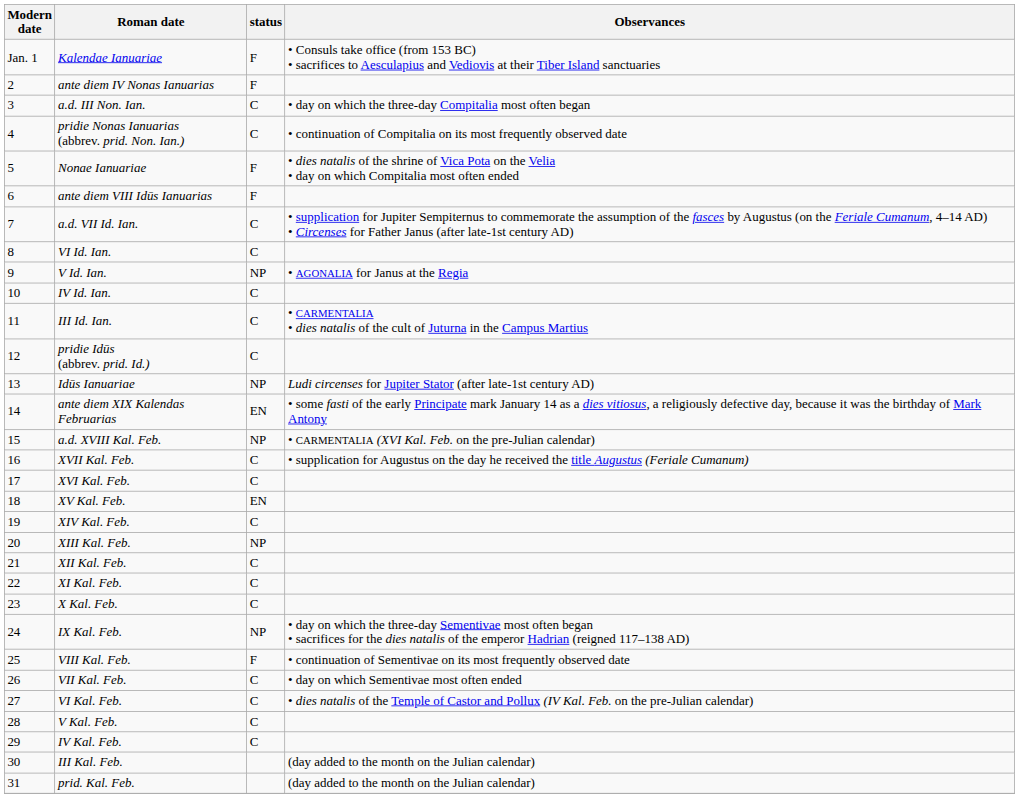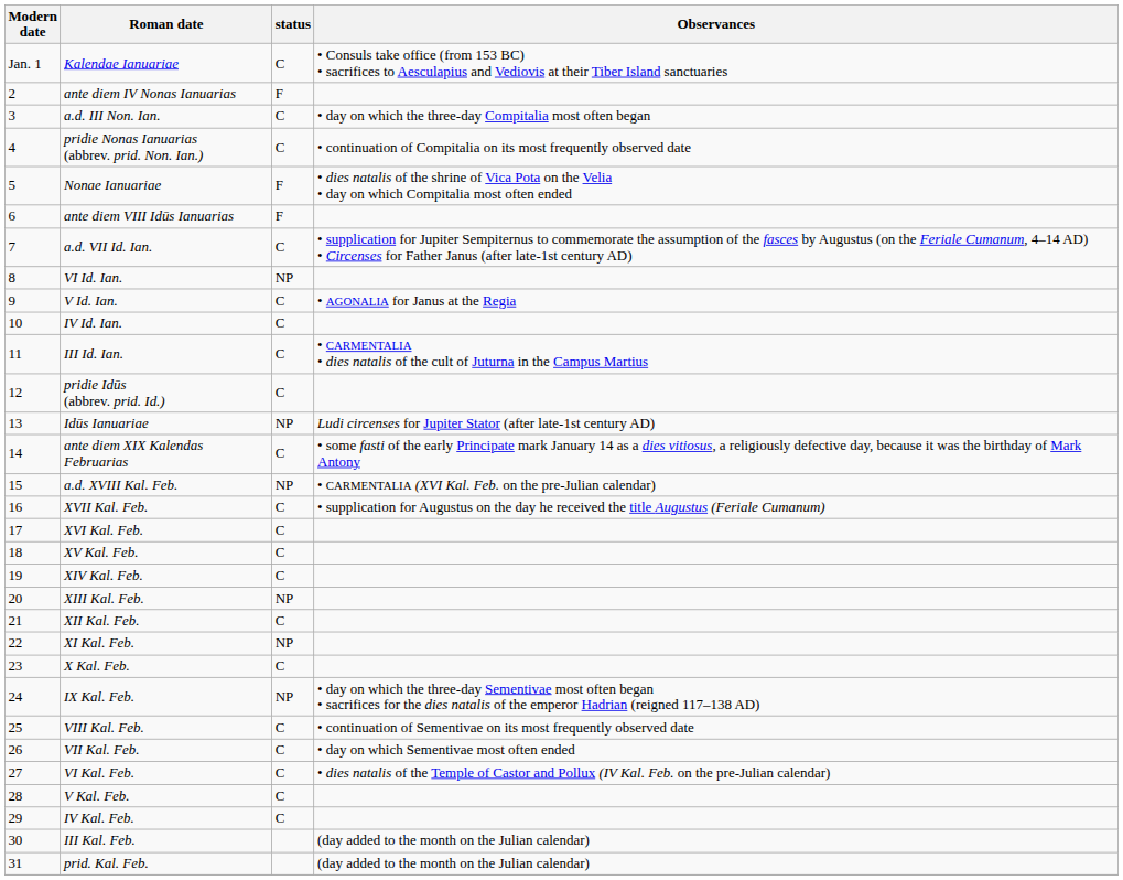 <table class="wikitable">
 <tr>
 <th>Modern<br>date</th>
 <th>Roman date</th>
 <th>status</th>
 <th>Observances</th>
 </tr>
 <tr>
 <td>Jan. 1</td>
 <td><em><a href='#'>Kalendae Ianuariae</a></em></td>
-<td>F</td>
+<td>C</td>
 <td>• Consuls take office (from 153 BC)<br>• sacrifices to <a href='#'>Aesculapius</a> and <a href='#'>Vediovis</a> at their <a href='#'>Tiber Island</a> sanctuaries</td>
 </tr>
 <tr>
 <td>2</td>
 <td><em>ante diem IV Nonas Ianuarias</em></td>
 <td>F</td>
 <td></td>
 </tr>
 <tr>
 <td>3</td>
 <td><em>a.d. III Non. Ian.</em></td>
 <td>C</td>
 <td>• day on which the three-day <a href='#'>Compitalia</a> most often began</td>
 </tr>
 <tr>
 <td>4</td>
 <td><em>pridie Nonas Ianuarias</em><br>(abbrev. <em>prid. Non. Ian.)</em></td>
 <td>C</td>
 <td>• continuation of Compitalia on its most frequently observed date</td>
 </tr>
 <tr>
 <td>5</td>
 <td><em>Nonae Ianuariae</em></td>
 <td>F</td>
 <td>• <em>dies natalis</em> of the shrine of <a href='#'>Vica Pota</a> on the <a href='#'>Velia</a><br>• day on which Compitalia most often ended</td>
 </tr>
 <tr>
 <td>6</td>
 <td><em>ante diem VIII Idūs Ianuarias</em></td>
 <td>F</td>
 <td></td>
 </tr>
 <tr>
 <td>7</td>
 <td><em>a.d. VII Id. Ian.</em></td>
 <td>C</td>
 <td>• <a href='#'>supplication</a> for Jupiter Sempiternus to commemorate the assumption of the <em><a href='#'>fasces</a></em> by Augustus (on the <em><a href='#'>Feriale Cumanum</a></em>, 4–14 AD)<br>• <em><a href='#'>Circenses</a></em> for Father Janus (after late-1st century AD)</td>
 </tr>
 <tr>
 <td>8</td>
 <td><em>VI Id. Ian.</em></td>
-<td>C</td>
+<td>NP</td>
 <td></td>
 </tr>
 <tr>
 <td>9</td>
 <td><em>V Id. Ian.</em></td>
-<td>NP</td>
+<td>C</td>
 <td>• <small><a href='#'>AGONALIA</a></small> for Janus at the <a href='#'>Regia</a></td>
 </tr>
 <tr>
 <td>10</td>
 <td><em>IV Id. Ian.</em></td>
 <td>C</td>
 <td></td>
 </tr>
 <tr>
 <td>11</td>
 <td><em>III Id. Ian.</em></td>
 <td>C</td>
 <td>• <small><a href='#'>CARMENTALIA</a></small><br>• <em>dies natalis</em> of the cult of <a href='#'>Juturna</a> in the <a href='#'>Campus Martius</a></td>
 </tr>
 <tr>
 <td>12</td>
 <td><em>pridie Idūs</em><br>(abbrev. <em>prid. Id.)</em></td>
 <td>C</td>
 <td></td>
 </tr>
 <tr>
 <td>13</td>
 <td><em>Idūs Ianuariae</em></td>
 <td>NP</td>
 <td><em>Ludi circenses</em> for <a href='#'>Jupiter Stator</a> (after late-1st century AD)</td>
 </tr>
 <tr>
 <td>14</td>
 <td><em>ante diem XIX Kalendas Februarias</em></td>
-<td>EN</td>
+<td>C</td>
 <td>• some <em>fasti</em> of the early <a href='#'>Principate</a> mark January 14 as a <em><a href='#'>dies vitiosus</a></em>, a religiously defective day, because it was the birthday of <a href='#'>Mark Antony</a></td>
 </tr>
 <tr>
 <td>15</td>
 <td><em>a.d. XVIII Kal. Feb.</em></td>
 <td>NP</td>
 <td>• <small>CARMENTALIA</small> <em>(XVI Kal. Feb.</em> on the pre-Julian calendar)</td>
 </tr>
 <tr>
 <td>16</td>
 <td><em>XVII Kal. Feb.</em></td>
 <td>C</td>
 <td>• supplication for Augustus on the day he received the <a href='#'>title <em>Augustus</em></a> <em>(Feriale Cumanum)</em></td>
 </tr>
 <tr>
 <td>17</td>
 <td><em>XVI Kal. Feb.</em></td>
 <td>C</td>
 <td></td>
 </tr>
 <tr>
 <td>18</td>
 <td><em>XV Kal. Feb.</em></td>
-<td>EN</td>
+<td>C</td>
 <td></td>
 </tr>
 <tr>
 <td>19</td>
 <td><em>XIV Kal. Feb.</em></td>
 <td>C</td>
 <td></td>
 </tr>
 <tr>
 <td>20</td>
 <td><em>XIII Kal. Feb.</em></td>
 <td>NP</td>
 <td></td>
 </tr>
 <tr>
 <td>21</td>
 <td><em>XII Kal. Feb.</em></td>
 <td>C</td>
 <td></td>
 </tr>
 <tr>
 <td>22</td>
 <td><em>XI Kal. Feb.</em></td>
-<td>C</td>
+<td>NP</td>
 <td></td>
 </tr>
 <tr>
 <td>23</td>
 <td><em>X Kal. Feb.</em></td>
 <td>C</td>
 <td></td>
 </tr>
 <tr>
 <td>24</td>
 <td><em>IX Kal. Feb.</em></td>
 <td>NP</td>
 <td>• day on which the three-day <a href='#'>Sementivae</a> most often began<br>• sacrifices for the <em>dies natalis</em> of the emperor <a href='#'>Hadrian</a> (reigned 117–138 AD)</td>
 </tr>
 <tr>
 <td>25</td>
 <td><em>VIII Kal. Feb.</em></td>
-<td>F</td>
+<td>C</td>
 <td>• continuation of Sementivae on its most frequently observed date</td>
 </tr>
 <tr>
 <td>26</td>
 <td><em>VII Kal. Feb.</em></td>
 <td>C</td>
 <td>• day on which Sementivae most often ended</td>
 </tr>
 <tr>
 <td>27</td>
 <td><em>VI Kal. Feb.</em></td>
 <td>C</td>
 <td>•  <em>dies natalis</em> of the <a href='#'>Temple of Castor and Pollux</a> <em>(IV Kal. Feb.</em> on the pre-Julian calendar)</td>
 </tr>
 <tr>
 <td>28</td>
 <td><em>V Kal. Feb.</em></td>
 <td>C</td>
 <td></td>
 </tr>
 <tr>
 <td>29</td>
 <td><em>IV Kal. Feb.</em></td>
 <td>C</td>
 <td></td>
 </tr>
 <tr>
 <td>30</td>
 <td><em>III Kal. Feb.</em></td>
 <td></td>
 <td>(day added to the month on the Julian calendar)</td>
 </tr>
 <tr>
 <td>31</td>
 <td><em>prid. Kal. Feb.</em></td>
 <td></td>
 <td>(day added to the month on the Julian calendar)</td>
 </tr>
 <tr>
 </tr>
 </table>
